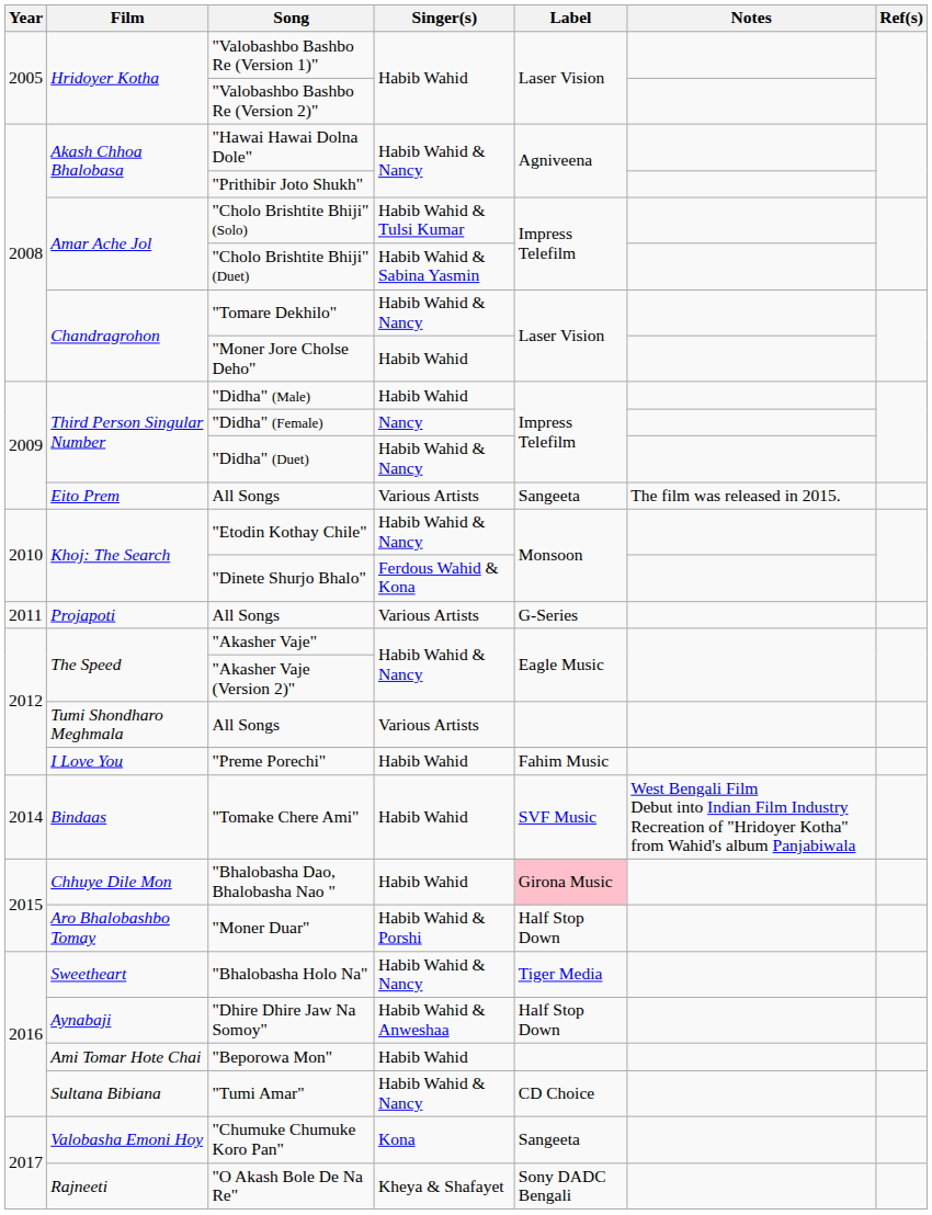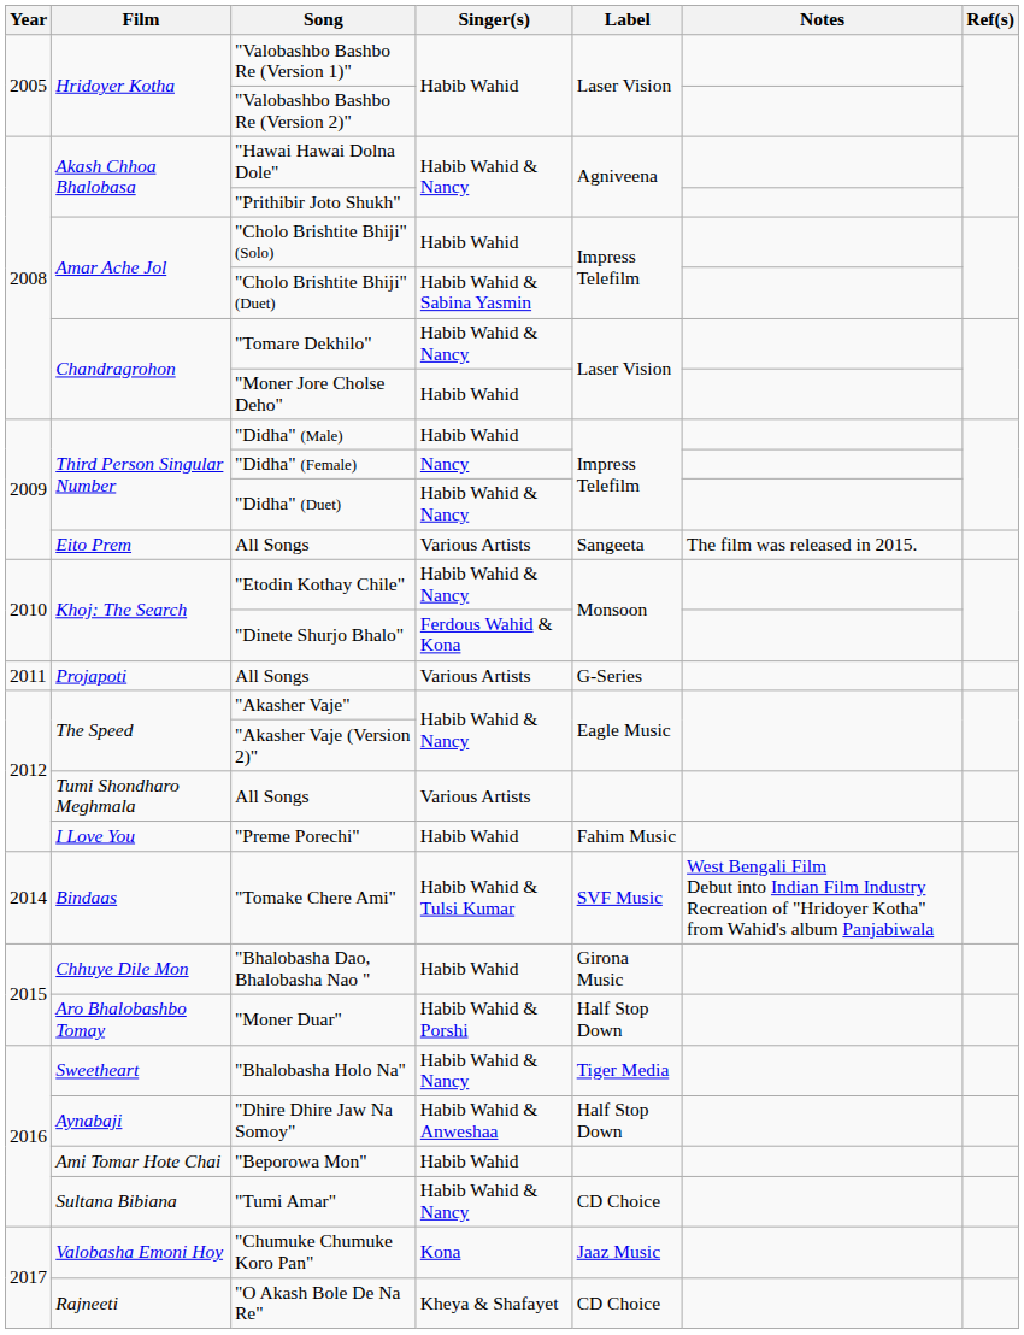 <table class="wikitable">
 <tr>
 <th>Year</th>
 <th>Film</th>
 <th>Song</th>
 <th>Singer(s)</th>
 <th>Label</th>
 <th>Notes</th>
 <th>Ref(s)</th>
 </tr>
 <tr>
 <td rowspan="2">2005</td>
 <td rowspan="2"><em><a href='#'>Hridoyer Kotha</a></em></td>
 <td>"Valobashbo Bashbo Re (Version 1)"</td>
 <td rowspan="2">Habib Wahid</td>
 <td rowspan="2">Laser Vision</td>
 <td></td>
 <td rowspan="2"></td>
 </tr>
 <tr>
 <td>"Valobashbo Bashbo Re (Version 2)"</td>
 <td></td>
 </tr>
 <tr>
 <td rowspan="6">2008</td>
 <td rowspan="2"><em><a href='#'>Akash Chhoa Bhalobasa</a></em></td>
 <td>"Hawai Hawai Dolna Dole"</td>
 <td rowspan="2">Habib Wahid & <a href='#'>Nancy</a></td>
 <td rowspan="2">Agniveena</td>
 <td></td>
 <td rowspan="2"></td>
 </tr>
 <tr>
 <td>"Prithibir Joto Shukh"</td>
 <td></td>
 </tr>
 <tr>
 <td rowspan="2"><em><a href='#'>Amar Ache Jol</a></em></td>
 <td>"Cholo Brishtite Bhiji" <small>(Solo)</small></td>
-<td>Habib Wahid & <a href='#'>Tulsi Kumar</a></td>
+<td>Habib Wahid</td>
 <td rowspan="2">Impress Telefilm</td>
 <td></td>
 <td rowspan="2"></td>
 </tr>
 <tr>
 <td>"Cholo Brishtite Bhiji" <small>(Duet)</small></td>
 <td>Habib Wahid & <a href='#'>Sabina Yasmin</a></td>
 <td></td>
 </tr>
 <tr>
 <td rowspan="2"><em><a href='#'>Chandragrohon</a></em></td>
 <td>"Tomare Dekhilo"</td>
 <td>Habib Wahid & <a href='#'>Nancy</a></td>
 <td rowspan="2">Laser Vision</td>
 <td></td>
 <td rowspan="2"></td>
 </tr>
 <tr>
 <td>"Moner Jore Cholse Deho"</td>
 <td>Habib Wahid</td>
 <td></td>
 </tr>
 <tr>
 <td rowspan="4">2009</td>
 <td rowspan="3"><em><a href='#'>Third Person Singular Number</a></em></td>
 <td>"Didha" <small>(Male)</small></td>
 <td>Habib Wahid</td>
 <td rowspan="3">Impress Telefilm</td>
 <td></td>
 <td rowspan="3"></td>
 </tr>
 <tr>
 <td>"Didha" <small>(Female)</small></td>
 <td><a href='#'>Nancy</a></td>
 <td></td>
 </tr>
 <tr>
 <td>"Didha" <small>(Duet)</small></td>
 <td>Habib Wahid & <a href='#'>Nancy</a></td>
 <td></td>
 </tr>
 <tr>
 <td><em><a href='#'>Eito Prem</a></em></td>
 <td>All Songs</td>
 <td>Various Artists</td>
 <td>Sangeeta</td>
 <td>The film was released in 2015.</td>
 <td></td>
 </tr>
 <tr>
 <td rowspan="2">2010</td>
 <td rowspan="2"><em><a href='#'>Khoj: The Search</a></em></td>
 <td>"Etodin Kothay Chile"</td>
 <td>Habib Wahid & <a href='#'>Nancy</a></td>
 <td rowspan="2">Monsoon</td>
 <td></td>
 <td rowspan="2"></td>
 </tr>
 <tr>
 <td>"Dinete Shurjo Bhalo"</td>
 <td><a href='#'>Ferdous Wahid</a> & <a href='#'>Kona</a></td>
 <td></td>
 </tr>
 <tr>
 <td>2011</td>
 <td><em><a href='#'>Projapoti</a></em></td>
 <td>All Songs</td>
 <td>Various Artists</td>
 <td>G-Series</td>
 <td></td>
 <td></td>
 </tr>
 <tr>
 <td rowspan="4">2012</td>
 <td rowspan="2"><em>The Speed</em></td>
 <td>"Akasher Vaje"</td>
 <td rowspan="2">Habib Wahid & <a href='#'>Nancy</a></td>
 <td rowspan="2">Eagle Music</td>
 <td rowspan="2"></td>
 <td rowspan="2"></td>
 </tr>
 <tr>
 <td>"Akasher Vaje (Version 2)"</td>
 </tr>
 <tr>
 <td><em>Tumi Shondharo Meghmala</em></td>
 <td>All Songs</td>
 <td>Various Artists</td>
 <td></td>
 <td></td>
 <td></td>
 </tr>
 <tr>
 <td><em><a href='#'>I Love You</a></em></td>
 <td>"Preme Porechi"</td>
 <td>Habib Wahid</td>
 <td>Fahim Music</td>
 <td></td>
 <td></td>
 </tr>
 <tr>
 <td>2014</td>
 <td><em><a href='#'>Bindaas</a></em></td>
 <td>"Tomake Chere Ami"</td>
-<td>Habib Wahid</td>
+<td>Habib Wahid & <a href='#'>Tulsi Kumar</a></td>
 <td><a href='#'>SVF Music</a></td>
 <td><a href='#'>West Bengali Film</a><br>Debut into <a href='#'>Indian Film Industry</a><br>Recreation of "Hridoyer Kotha" from Wahid's album <a href='#'>Panjabiwala</a></td>
 <td></td>
 </tr>
 <tr>
 <td rowspan="2">2015</td>
 <td><em><a href='#'>Chhuye Dile Mon</a></em></td>
 <td>"Bhalobasha Dao, Bhalobasha Nao "</td>
 <td>Habib Wahid</td>
-<td style="background: pink;">Girona Music</td>
+<td>Girona Music</td>
 <td></td>
 <td></td>
 </tr>
 <tr>
 <td><em><a href='#'>Aro Bhalobashbo Tomay</a></em></td>
 <td>"Moner Duar"</td>
 <td>Habib Wahid & <a href='#'>Porshi</a></td>
 <td>Half Stop Down</td>
 <td></td>
 <td></td>
 </tr>
 <tr>
 <td rowspan="4">2016</td>
 <td><em><a href='#'>Sweetheart</a></em></td>
 <td>"Bhalobasha Holo Na"</td>
 <td>Habib Wahid & <a href='#'>Nancy</a></td>
 <td><a href='#'>Tiger Media</a></td>
 <td></td>
 <td></td>
 </tr>
 <tr>
 <td><em><a href='#'>Aynabaji</a></em></td>
 <td>"Dhire Dhire Jaw Na Somoy"</td>
 <td>Habib Wahid & <a href='#'>Anweshaa</a></td>
 <td>Half Stop Down</td>
 <td></td>
 <td></td>
 </tr>
 <tr>
 <td><em>Ami Tomar Hote Chai</em></td>
 <td>"Beporowa Mon"</td>
 <td>Habib Wahid</td>
 <td></td>
 <td></td>
 <td></td>
 </tr>
 <tr>
 <td><em>Sultana Bibiana</em></td>
 <td>"Tumi Amar"</td>
 <td>Habib Wahid & <a href='#'>Nancy</a></td>
 <td>CD Choice</td>
 <td></td>
 <td></td>
 </tr>
 <tr>
 <td rowspan="2">2017</td>
 <td><em><a href='#'>Valobasha Emoni Hoy</a></em></td>
 <td>"Chumuke Chumuke Koro Pan"</td>
 <td><a href='#'>Kona</a></td>
-<td>Sangeeta</td>
+<td><a href='#'>Jaaz Music</a></td>
 <td></td>
 <td></td>
 </tr>
 <tr>
 <td><em>Rajneeti</em></td>
 <td>"O Akash Bole De Na Re"</td>
 <td>Kheya & Shafayet</td>
-<td>Sony DADC Bengali</td>
+<td>CD Choice</td>
 <td></td>
 <td></td>
 </tr>
 </table>
